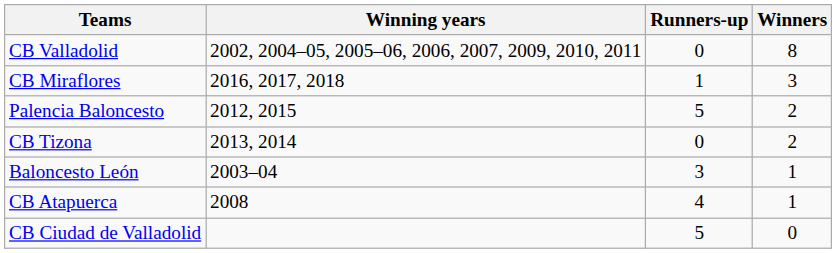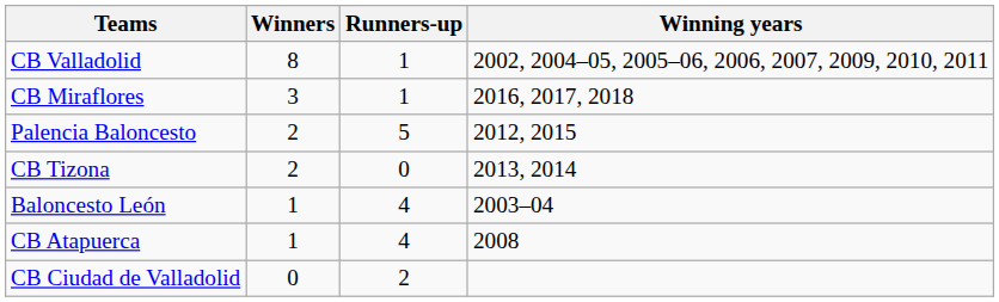 <table class="wikitable">
 <tr>
 <th>Teams</th>
+<th>Winners</th>
+<th>Runners-up</th>
 <th>Winning years</th>
-<th>Runners-up</th>
-<th>Winners</th>
 </tr>
 <tr>
 <td><a href='#'>CB Valladolid</a></td>
+<td align="center">8</td>
+<td align="center">1</td>
 <td>2002, 2004–05, 2005–06, 2006, 2007, 2009, 2010, 2011</td>
-<td align="center">0</td>
-<td align="center">8</td>
 </tr>
 <tr>
 <td><a href='#'>CB Miraflores</a></td>
+<td align="center">3</td>
+<td align="center">1</td>
 <td>2016, 2017, 2018</td>
-<td align="center">1</td>
-<td align="center">3</td>
 </tr>
 <tr>
 <td><a href='#'>Palencia Baloncesto</a></td>
+<td align="center">2</td>
+<td align="center">5</td>
 <td>2012, 2015</td>
-<td align="center">5</td>
-<td align="center">2</td>
 </tr>
 <tr>
 <td><a href='#'>CB Tizona</a></td>
+<td align="center">2</td>
+<td align="center">0</td>
 <td>2013, 2014</td>
-<td align="center">0</td>
-<td align="center">2</td>
 </tr>
 <tr>
 <td><a href='#'>Baloncesto León</a></td>
+<td align="center">1</td>
+<td align="center">4</td>
 <td>2003–04</td>
-<td align="center">3</td>
-<td align="center">1</td>
 </tr>
 <tr>
 <td><a href='#'>CB Atapuerca</a></td>
+<td align="center">1</td>
+<td align="center">4</td>
 <td>2008</td>
-<td align="center">4</td>
-<td align="center">1</td>
 </tr>
 <tr>
 <td><a href='#'>CB Ciudad de Valladolid</a></td>
+<td align="center">0</td>
+<td align="center">2</td>
 <td></td>
-<td align="center">5</td>
-<td align="center">0</td>
 </tr>
 </table>
